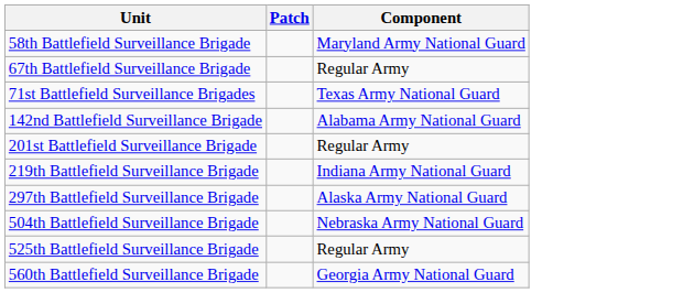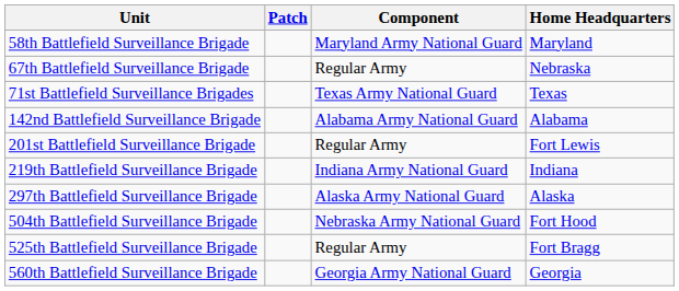 <table class="wikitable">
 <tr>
 <th><strong>Unit</strong></th>
 <th><strong><a href='#'>Patch</a></strong></th>
 <th><strong>Component</strong></th>
+<th><strong>Home Headquarters</strong></th>
 </tr>
 <tr>
 <td><a href='#'>58th Battlefield Surveillance Brigade</a></td>
 <td></td>
 <td><a href='#'>Maryland Army National Guard</a></td>
+<td><a href='#'>Maryland</a></td>
 </tr>
 <tr>
 <td><a href='#'>67th Battlefield Surveillance Brigade</a></td>
 <td></td>
 <td>Regular Army</td>
+<td><a href='#'>Nebraska</a></td>
 </tr>
 <tr>
 <td><a href='#'>71st Battlefield Surveillance Brigades</a></td>
 <td></td>
 <td><a href='#'>Texas Army National Guard</a></td>
+<td><a href='#'>Texas</a></td>
 </tr>
 <tr>
 <td><a href='#'>142nd Battlefield Surveillance Brigade</a></td>
 <td></td>
 <td><a href='#'>Alabama Army National Guard</a></td>
+<td><a href='#'>Alabama</a></td>
 </tr>
 <tr>
 <td><a href='#'>201st Battlefield Surveillance Brigade</a></td>
 <td></td>
 <td>Regular Army</td>
+<td><a href='#'>Fort Lewis</a></td>
 </tr>
 <tr>
 <td><a href='#'>219th Battlefield Surveillance Brigade</a></td>
 <td></td>
 <td><a href='#'>Indiana Army National Guard</a></td>
+<td><a href='#'>Indiana</a></td>
 </tr>
 <tr>
 <td><a href='#'>297th Battlefield Surveillance Brigade</a></td>
 <td></td>
 <td><a href='#'>Alaska Army National Guard</a></td>
+<td><a href='#'>Alaska</a></td>
 </tr>
 <tr>
 <td><a href='#'>504th Battlefield Surveillance Brigade</a></td>
 <td></td>
 <td><a href='#'>Nebraska Army National Guard</a></td>
+<td><a href='#'>Fort Hood</a></td>
 </tr>
 <tr>
 <td><a href='#'>525th Battlefield Surveillance Brigade</a></td>
 <td></td>
 <td>Regular Army</td>
+<td><a href='#'>Fort Bragg</a></td>
 </tr>
 <tr>
 <td><a href='#'>560th Battlefield Surveillance Brigade</a></td>
 <td></td>
 <td><a href='#'>Georgia Army National Guard</a></td>
+<td><a href='#'>Georgia</a></td>
 </tr>
 </table>
